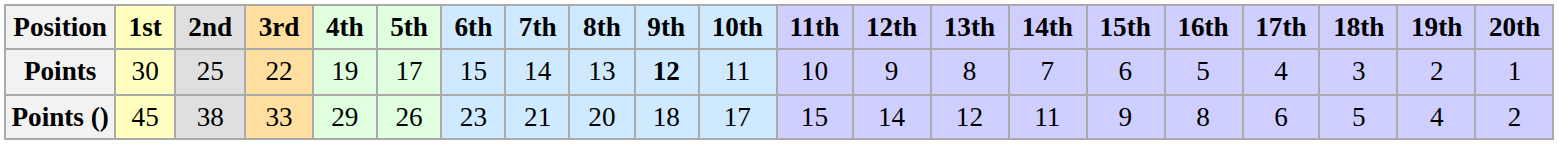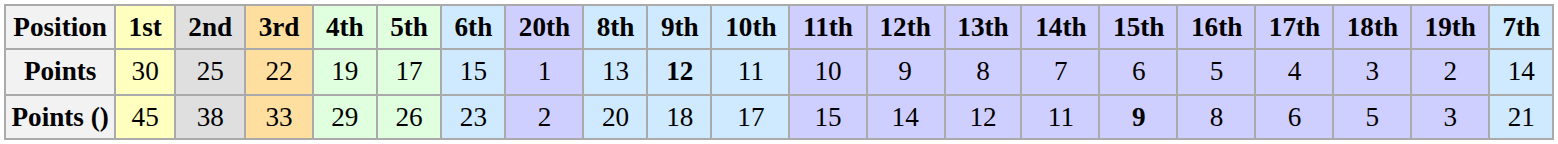 <table class="wikitable" style="font-size:85%; text-align:center">
 <tr>
 <th>Position</th>
 <td style="background:#FFFFBF;"> <strong>1st</strong> </td>
 <td style="background:#DFDFDF;"> <strong>2nd</strong> </td>
 <td style="background:#FFDF9F;"> <strong>3rd</strong> </td>
 <td style="background:#DFFFDF;"> <strong>4th</strong> </td>
 <td style="background:#DFFFDF;"> <strong>5th</strong> </td>
 <td style="background:#CFEAFF;"> <strong>6th</strong> </td>
-<td style="background:#CFEAFF;"> <strong>7th</strong> </td>
+<td style="background:#CFCFFF;"> <strong>20th</strong> </td>
 <td style="background:#CFEAFF;"> <strong>8th</strong> </td>
 <td style="background:#CFEAFF;"> <strong>9th</strong> </td>
 <td style="background:#CFEAFF;"> <strong>10th</strong> </td>
 <td style="background:#CFCFFF;"> <strong>11th</strong> </td>
 <td style="background:#CFCFFF;"> <strong>12th</strong> </td>
 <td style="background:#CFCFFF;"> <strong>13th</strong> </td>
 <td style="background:#CFCFFF;"> <strong>14th</strong> </td>
 <td style="background:#CFCFFF;"> <strong>15th</strong> </td>
 <td style="background:#CFCFFF;"> <strong>16th</strong> </td>
 <td style="background:#CFCFFF;"> <strong>17th</strong> </td>
 <td style="background:#CFCFFF;"> <strong>18th</strong> </td>
 <td style="background:#CFCFFF;"> <strong>19th</strong> </td>
-<td style="background:#CFCFFF;"> <strong>20th</strong> </td>
+<td style="background:#CFEAFF;"> <strong>7th</strong> </td>
 </tr>
 <tr>
 <th>Points</th>
 <td style="background:#FFFFBF;">30</td>
 <td style="background:#DFDFDF;">25</td>
 <td style="background:#FFDF9F;">22</td>
 <td style="background:#DFFFDF;">19</td>
 <td style="background:#DFFFDF;">17</td>
 <td style="background:#CFEAFF;">15</td>
-<td style="background:#CFEAFF;">14</td>
+<td style="background:#CFCFFF;">1</td>
 <td style="background:#CFEAFF;">13</td>
 <td style="background:#CFEAFF;"><strong>12</strong></td>
 <td style="background:#CFEAFF;">11</td>
 <td style="background:#CFCFFF;">10</td>
 <td style="background:#CFCFFF;">9</td>
 <td style="background:#CFCFFF;">8</td>
 <td style="background:#CFCFFF;">7</td>
 <td style="background:#CFCFFF;">6</td>
 <td style="background:#CFCFFF;">5</td>
 <td style="background:#CFCFFF;">4</td>
 <td style="background:#CFCFFF;">3</td>
 <td style="background:#CFCFFF;">2</td>
-<td style="background:#CFCFFF;">1</td>
+<td style="background:#CFEAFF;">14</td>
 </tr>
 <tr>
 <th>Points ()</th>
 <td style="background:#FFFFBF;">45</td>
 <td style="background:#DFDFDF;">38</td>
 <td style="background:#FFDF9F;">33</td>
 <td style="background:#DFFFDF;">29</td>
 <td style="background:#DFFFDF;">26</td>
 <td style="background:#CFEAFF;">23</td>
-<td style="background:#CFEAFF;">21</td>
+<td style="background:#CFCFFF;">2</td>
 <td style="background:#CFEAFF;">20</td>
 <td style="background:#CFEAFF;">18</td>
 <td style="background:#CFEAFF;">17</td>
 <td style="background:#CFCFFF;">15</td>
 <td style="background:#CFCFFF;">14</td>
 <td style="background:#CFCFFF;">12</td>
 <td style="background:#CFCFFF;">11</td>
-<td style="background:#CFCFFF;">9</td>
+<td style="background:#CFCFFF;"><strong>9</strong></td>
 <td style="background:#CFCFFF;">8</td>
 <td style="background:#CFCFFF;">6</td>
 <td style="background:#CFCFFF;">5</td>
-<td style="background:#CFCFFF;">4</td>
-<td style="background:#CFCFFF;">2</td>
+<td style="background:#CFCFFF;">3</td>
+<td style="background:#CFEAFF;">21</td>
 </tr>
 </table>
